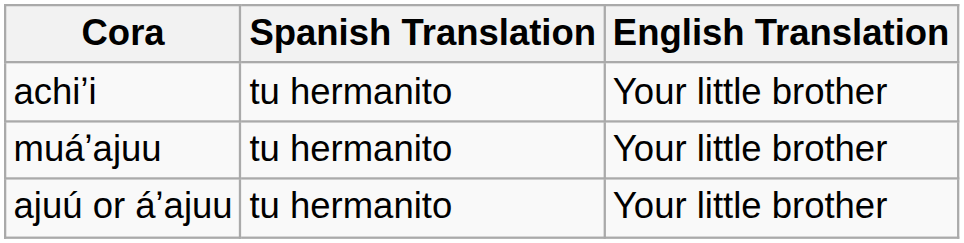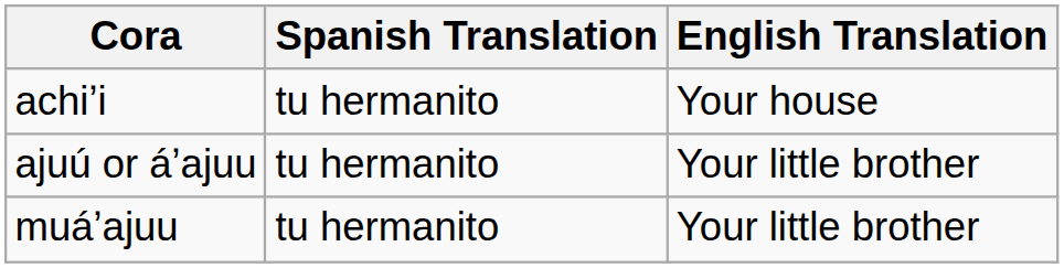 <table class="wikitable">
 <tr>
 <th>Cora</th>
 <th>Spanish Translation</th>
 <th>English Translation</th>
 </tr>
 <tr>
 <td>achiʼi</td>
 <td>tu hermanito</td>
+<td>Your house</td>
+</tr>
+<tr>
+<td>ajuú or áʼajuu</td>
+<td>tu hermanito</td>
 <td>Your little brother</td>
 </tr>
 <tr>
 <td>muáʼajuu</td>
 <td>tu hermanito</td>
 <td>Your little brother</td>
 </tr>
-<tr>
-<td>ajuú or áʼajuu</td>
-<td>tu hermanito</td>
-<td>Your little brother</td>
-</tr>
 </table>
